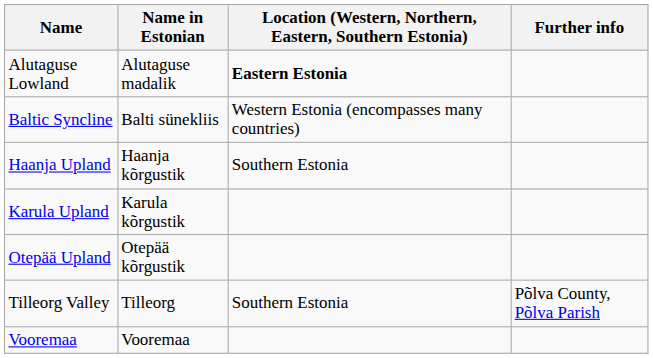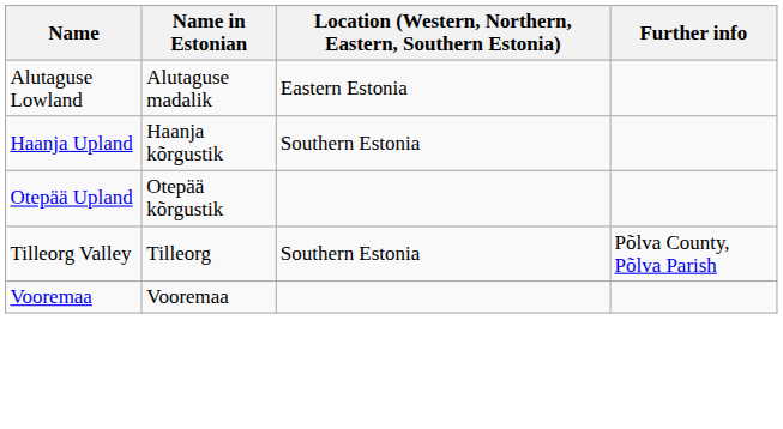 <table class="wikitable sortable">
 <tr>
 <th>Name</th>
 <th>Name in Estonian</th>
 <th>Location (Western, Northern, Eastern, Southern Estonia)</th>
 <th>Further info</th>
 </tr>
 <tr>
 <td>Alutaguse Lowland</td>
 <td>Alutaguse madalik</td>
-<td><strong>Eastern Estonia</strong></td>
-<td></td>
-</tr>
-<tr>
-<td><a href='#'>Baltic Syncline</a></td>
-<td>Balti sünekliis</td>
-<td>Western Estonia (encompasses many countries)</td>
+<td>Eastern Estonia</td>
 <td></td>
 </tr>
 <tr>
 <td><a href='#'>Haanja Upland</a></td>
 <td>Haanja kõrgustik</td>
 <td>Southern Estonia</td>
-<td></td>
-</tr>
-<tr>
-<td><a href='#'>Karula Upland</a></td>
-<td>Karula kõrgustik</td>
-<td></td>
 <td></td>
 </tr>
 <tr>
 <td><a href='#'>Otepää Upland</a></td>
 <td>Otepää kõrgustik</td>
 <td></td>
 <td></td>
 </tr>
 <tr>
 <td>Tilleorg Valley</td>
 <td>Tilleorg</td>
 <td>Southern Estonia</td>
 <td>Põlva County, <a href='#'>Põlva Parish</a></td>
 </tr>
 <tr>
 <td><a href='#'>Vooremaa</a></td>
 <td>Vooremaa</td>
 <td></td>
 <td></td>
 </tr>
 </table>
